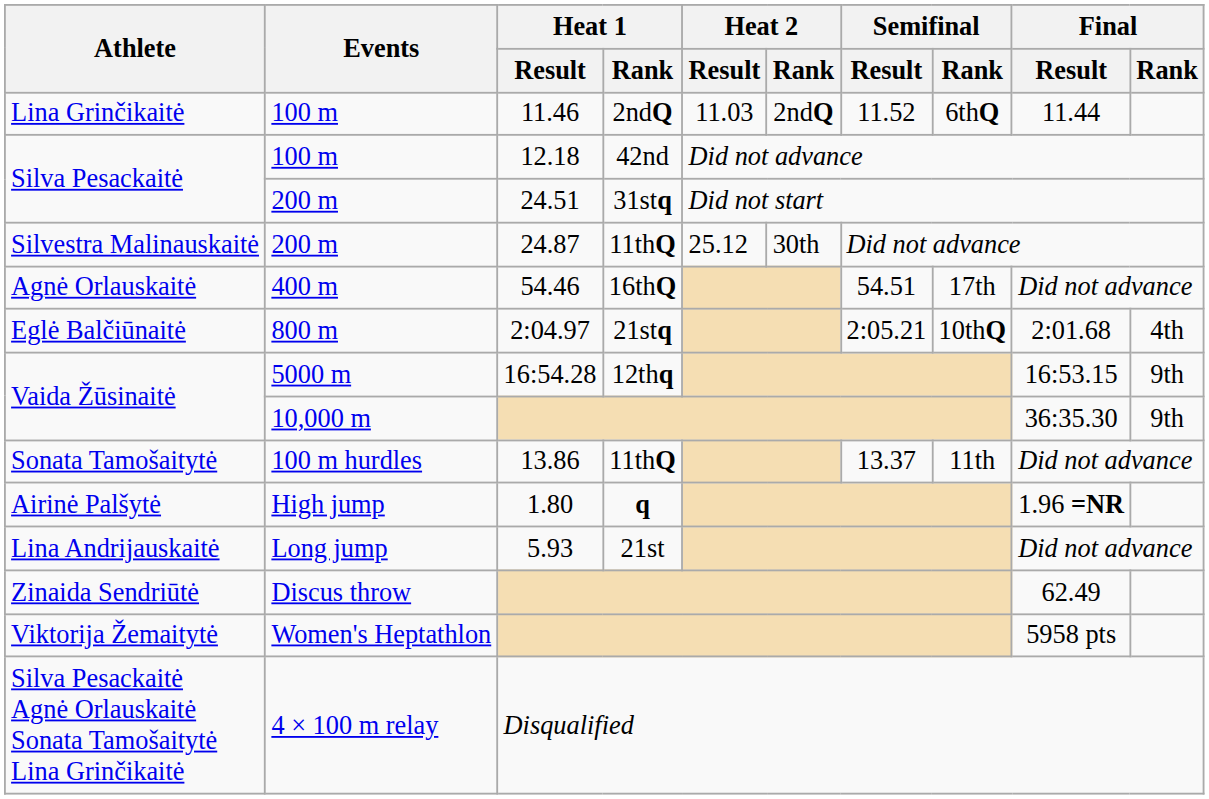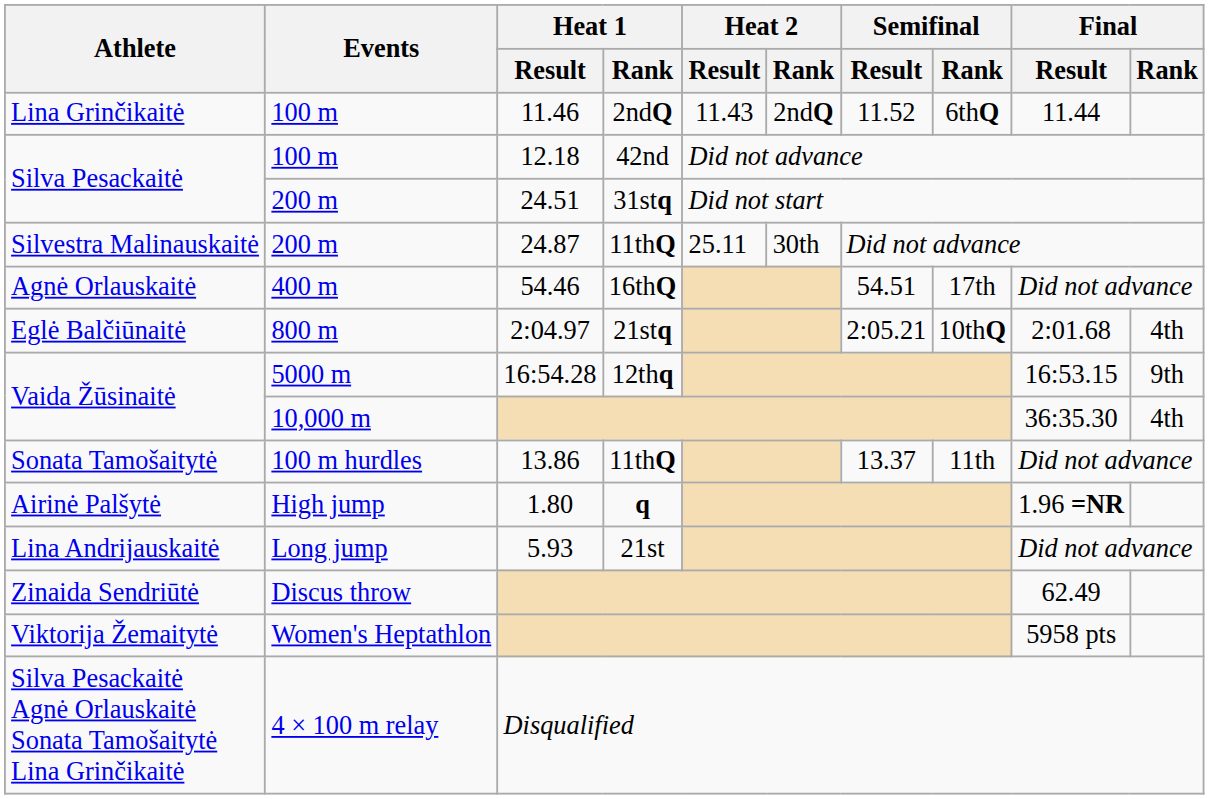 <table class=wikitable style="font-size:90%">
 <tr>
 <th rowspan="2">Athlete</th>
 <th rowspan="2">Events</th>
 <th colspan="2">Heat 1</th>
 <th colspan="2">Heat 2</th>
 <th colspan="2">Semifinal</th>
 <th colspan="2">Final</th>
 </tr>
 <tr>
 <th>Result</th>
 <th>Rank</th>
 <th>Result</th>
 <th>Rank</th>
 <th>Result</th>
 <th>Rank</th>
 <th>Result</th>
 <th>Rank</th>
 </tr>
 <tr>
 <td><a href='#'>Lina Grinčikaitė</a></td>
 <td><a href='#'>100 m</a></td>
 <td align=center>11.46</td>
 <td align=center>2nd<strong>Q</strong></td>
-<td align=center>11.03</td>
+<td align=center>11.43</td>
 <td align=center>2nd<strong>Q</strong></td>
 <td align=center>11.52</td>
 <td align=center>6th<strong>Q</strong></td>
 <td align=center>11.44</td>
 <td align=center></td>
 </tr>
 <tr>
 <td rowspan="2"><a href='#'>Silva Pesackaitė</a></td>
 <td><a href='#'>100 m</a></td>
 <td align=center>12.18</td>
 <td align=center>42nd</td>
 <td colspan="6"><em>Did not advance</em></td>
 </tr>
 <tr>
 <td><a href='#'>200 m</a></td>
 <td align=center>24.51</td>
 <td align=center>31st<strong>q</strong></td>
 <td colspan="6"><em>Did not start</em></td>
 </tr>
 <tr>
 <td><a href='#'>Silvestra Malinauskaitė</a></td>
 <td><a href='#'>200 m</a></td>
 <td align=center>24.87</td>
 <td align=center>11th<strong>Q</strong></td>
-<td>25.12</td>
+<td>25.11</td>
 <td>30th</td>
 <td colspan="4"><em>Did not advance</em></td>
 </tr>
 <tr>
 <td><a href='#'>Agnė Orlauskaitė</a></td>
 <td><a href='#'>400 m</a></td>
 <td align=center>54.46</td>
 <td align=center>16th<strong>Q</strong></td>
 <td colspan=2 bgcolor=wheat></td>
 <td align=center>54.51</td>
 <td align=center>17th</td>
 <td colspan="2"><em>Did not advance</em></td>
 </tr>
 <tr>
 <td><a href='#'>Eglė Balčiūnaitė</a></td>
 <td><a href='#'>800 m</a></td>
 <td align=center>2:04.97</td>
 <td align=center>21st<strong>q</strong></td>
 <td colspan=2 bgcolor=wheat></td>
 <td align=center>2:05.21</td>
 <td align=center>10th<strong>Q</strong></td>
 <td align=center>2:01.68</td>
 <td align=center>4th</td>
 </tr>
 <tr>
 <td rowspan="2"><a href='#'>Vaida Žūsinaitė</a></td>
 <td><a href='#'>5000 m</a></td>
 <td align=center>16:54.28</td>
 <td align=center>12th<strong>q</strong></td>
 <td colspan=4 bgcolor=wheat></td>
 <td align=center>16:53.15</td>
 <td align=center>9th</td>
 </tr>
 <tr>
 <td><a href='#'>10,000 m</a></td>
 <td colspan=6 bgcolor=wheat></td>
 <td align=center>36:35.30</td>
-<td align=center>9th</td>
+<td align=center>4th</td>
 </tr>
 <tr>
 <td><a href='#'>Sonata Tamošaitytė</a></td>
 <td><a href='#'>100 m hurdles</a></td>
 <td align=center>13.86</td>
 <td align=center>11th<strong>Q</strong></td>
 <td colspan=2 bgcolor=wheat></td>
 <td align=center>13.37</td>
 <td align=center>11th</td>
 <td colspan="2"><em>Did not advance</em></td>
 </tr>
 <tr>
 <td><a href='#'>Airinė Palšytė</a></td>
 <td><a href='#'>High jump</a></td>
 <td align=center>1.80</td>
 <td align=center><strong>q</strong></td>
 <td colspan=4 bgcolor=wheat></td>
 <td align=center>1.96 <strong>=NR</strong></td>
 <td align=center></td>
 </tr>
 <tr>
 <td><a href='#'>Lina Andrijauskaitė</a></td>
 <td><a href='#'>Long jump</a></td>
 <td align=center>5.93</td>
 <td align=center>21st</td>
 <td colspan=4 bgcolor=wheat></td>
 <td colspan="6"><em>Did not advance</em></td>
 </tr>
 <tr>
 <td><a href='#'>Zinaida Sendriūtė</a></td>
 <td><a href='#'>Discus throw</a></td>
 <td colspan=6 bgcolor=wheat></td>
 <td align=center>62.49</td>
 <td align=center></td>
 </tr>
 <tr>
 <td><a href='#'>Viktorija Žemaitytė</a></td>
 <td><a href='#'>Women's Heptathlon</a></td>
 <td colspan=6 bgcolor=wheat></td>
 <td align=center>5958 pts</td>
 <td align=center></td>
 </tr>
 <tr>
 <td><a href='#'>Silva Pesackaitė</a> <br> <a href='#'>Agnė Orlauskaitė</a> <br> <a href='#'>Sonata Tamošaitytė</a> <br> <a href='#'>Lina Grinčikaitė</a></td>
 <td><a href='#'>4 × 100 m relay</a></td>
 <td colspan="8"><em>Disqualified</em></td>
 </tr>
 </table>
